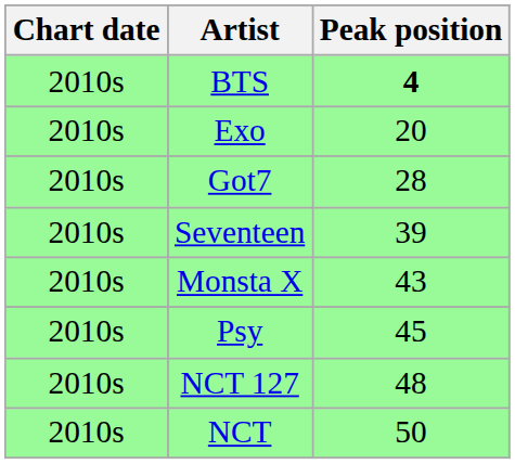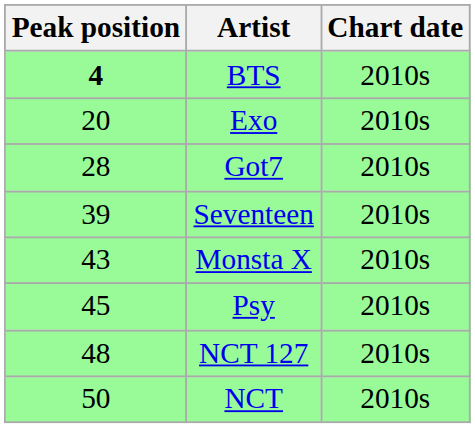 <table class="wikitable sortable" style="text-align:center">
 <tr>
+<th>Peak position</th>
+<th>Artist</th>
 <th>Chart date</th>
-<th>Artist</th>
-<th>Peak position</th>
 </tr>
 <tr>
+<td style="background:palegreen"><span><strong>4</strong></span></td>
+<td style="background:palegreen"><a href='#'>BTS</a></td>
 <td style="background:palegreen">2010s</td>
-<td style="background:palegreen"><a href='#'>BTS</a></td>
-<td style="background:palegreen"><span><strong>4</strong></span></td>
 </tr>
 <tr>
+<td style="background:palegreen">20</td>
+<td style="background:palegreen"><a href='#'>Exo</a></td>
 <td style="background:palegreen">2010s</td>
-<td style="background:palegreen"><a href='#'>Exo</a></td>
-<td style="background:palegreen">20</td>
 </tr>
 <tr>
+<td style="background:palegreen">28</td>
+<td style="background:palegreen"><a href='#'>Got7</a></td>
 <td style="background:palegreen">2010s</td>
-<td style="background:palegreen"><a href='#'>Got7</a></td>
-<td style="background:palegreen">28</td>
 </tr>
 <tr>
+<td style="background:palegreen">39</td>
+<td style="background:palegreen"><a href='#'>Seventeen</a></td>
 <td style="background:palegreen">2010s</td>
-<td style="background:palegreen"><a href='#'>Seventeen</a></td>
-<td style="background:palegreen">39</td>
 </tr>
 <tr>
+<td style="background:palegreen">43</td>
+<td style="background:palegreen"><a href='#'>Monsta X</a></td>
 <td style="background:palegreen">2010s</td>
-<td style="background:palegreen"><a href='#'>Monsta X</a></td>
-<td style="background:palegreen">43</td>
 </tr>
 <tr>
+<td style="background:palegreen">45</td>
+<td style="background:palegreen"><a href='#'>Psy</a></td>
 <td style="background:palegreen">2010s</td>
-<td style="background:palegreen"><a href='#'>Psy</a></td>
-<td style="background:palegreen">45</td>
 </tr>
 <tr>
+<td style="background:palegreen">48</td>
+<td style="background:palegreen"><a href='#'>NCT 127</a></td>
 <td style="background:palegreen">2010s</td>
-<td style="background:palegreen"><a href='#'>NCT 127</a></td>
-<td style="background:palegreen">48</td>
 </tr>
 <tr>
+<td style="background:palegreen">50</td>
+<td style="background:palegreen"><a href='#'>NCT</a></td>
 <td style="background:palegreen">2010s</td>
-<td style="background:palegreen"><a href='#'>NCT</a></td>
-<td style="background:palegreen">50</td>
 </tr>
 </table>
